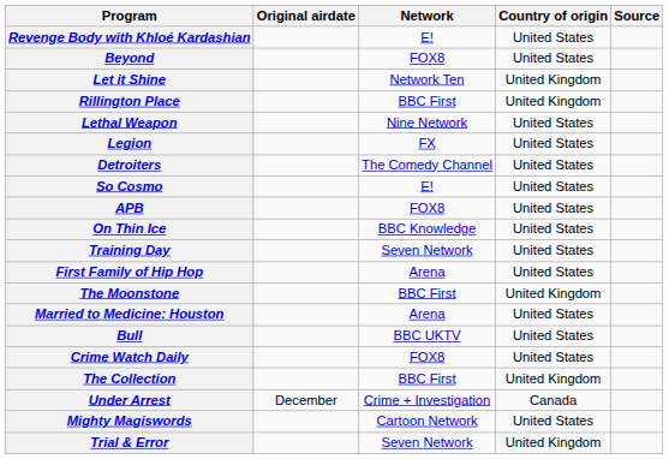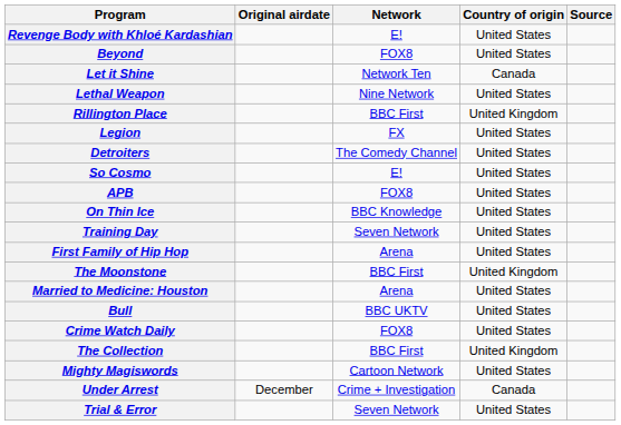 <table class="wikitable plainrowheaders sortable" style="text-align:center">
 <tr>
 <th scope="col">Program</th>
 <th scope="col">Original airdate</th>
 <th scope="col">Network</th>
 <th scope="col">Country of origin</th>
 <th scope="col" class="unsortable">Source</th>
 </tr>
 <tr>
 <th scope="row"><em><a href='#'>Revenge Body with Khloé Kardashian</a></em></th>
 <td></td>
 <td><a href='#'>E!</a></td>
 <td>United States</td>
 <td></td>
 </tr>
 <tr>
 <th scope="row"><em><a href='#'>Beyond</a></em></th>
 <td></td>
 <td><a href='#'>FOX8</a></td>
 <td>United States</td>
 <td></td>
 </tr>
 <tr>
 <th scope="row"><em><a href='#'>Let it Shine</a></em></th>
 <td></td>
 <td><a href='#'>Network Ten</a></td>
-<td>United Kingdom</td>
+<td>Canada</td>
+<td></td>
+</tr>
+<tr>
+<th scope="row"><em><a href='#'>Lethal Weapon</a></em></th>
+<td></td>
+<td><a href='#'>Nine Network</a></td>
+<td>United States</td>
 <td></td>
 </tr>
 <tr>
 <th scope="row"><em><a href='#'>Rillington Place</a></em></th>
 <td></td>
 <td><a href='#'>BBC First</a></td>
 <td>United Kingdom</td>
-<td></td>
-</tr>
-<tr>
-<th scope="row"><em><a href='#'>Lethal Weapon</a></em></th>
-<td></td>
-<td><a href='#'>Nine Network</a></td>
-<td>United States</td>
 <td></td>
 </tr>
 <tr>
 <th scope="row"><em><a href='#'>Legion</a></em></th>
 <td></td>
 <td><a href='#'>FX</a></td>
 <td>United States</td>
 <td></td>
 </tr>
 <tr>
 <th scope="row"><em><a href='#'>Detroiters</a></em></th>
 <td></td>
 <td><a href='#'>The Comedy Channel</a></td>
 <td>United States</td>
 <td></td>
 </tr>
 <tr>
 <th scope="row"><em><a href='#'>So Cosmo</a></em></th>
 <td></td>
 <td><a href='#'>E!</a></td>
 <td>United States</td>
 <td></td>
 </tr>
 <tr>
 <th scope="row"><em><a href='#'>APB</a></em></th>
 <td></td>
 <td><a href='#'>FOX8</a></td>
 <td>United States</td>
 <td></td>
 </tr>
 <tr>
 <th scope="row"><em><a href='#'>On Thin Ice</a></em></th>
 <td></td>
 <td><a href='#'>BBC Knowledge</a></td>
 <td>United States</td>
 <td></td>
 </tr>
 <tr>
 <th scope="row"><em><a href='#'>Training Day</a></em></th>
 <td></td>
 <td><a href='#'>Seven Network</a></td>
 <td>United States</td>
 <td></td>
 </tr>
 <tr>
 <th scope="row"><em><a href='#'>First Family of Hip Hop</a></em></th>
 <td></td>
 <td><a href='#'>Arena</a></td>
 <td>United States</td>
 <td></td>
 </tr>
 <tr>
 <th scope="row"><em><a href='#'>The Moonstone</a></em></th>
 <td></td>
 <td><a href='#'>BBC First</a></td>
 <td>United Kingdom</td>
 <td></td>
 </tr>
 <tr>
 <th scope="row"><em><a href='#'>Married to Medicine: Houston</a></em></th>
 <td></td>
 <td><a href='#'>Arena</a></td>
 <td>United States</td>
 <td></td>
 </tr>
 <tr>
 <th scope="row"><em><a href='#'>Bull</a></em></th>
 <td></td>
 <td><a href='#'>BBC UKTV</a></td>
 <td>United States</td>
 <td></td>
 </tr>
 <tr>
 <th scope="row"><em><a href='#'>Crime Watch Daily</a></em></th>
 <td></td>
 <td><a href='#'>FOX8</a></td>
 <td>United States</td>
 <td></td>
 </tr>
 <tr>
 <th scope="row"><em><a href='#'>The Collection</a></em></th>
 <td></td>
 <td><a href='#'>BBC First</a></td>
 <td>United Kingdom</td>
 <td></td>
 </tr>
 <tr>
+<th scope="row"><em><a href='#'>Mighty Magiswords</a></em></th>
+<td></td>
+<td><a href='#'>Cartoon Network</a></td>
+<td>United States</td>
+<td></td>
+</tr>
+<tr>
 <th scope="row"><em><a href='#'>Under Arrest</a></em></th>
 <td>December</td>
 <td><a href='#'>Crime + Investigation</a></td>
 <td>Canada</td>
 <td></td>
 </tr>
 <tr>
-<th scope="row"><em><a href='#'>Mighty Magiswords</a></em></th>
+<th scope="row"><em><a href='#'>Trial & Error</a></em></th>
 <td></td>
-<td><a href='#'>Cartoon Network</a></td>
+<td><a href='#'>Seven Network</a></td>
 <td>United States</td>
 <td></td>
 </tr>
-<tr>
-<th scope="row"><em><a href='#'>Trial & Error</a></em></th>
-<td></td>
-<td><a href='#'>Seven Network</a></td>
-<td>United Kingdom</td>
-<td></td>
-</tr>
 </table>
